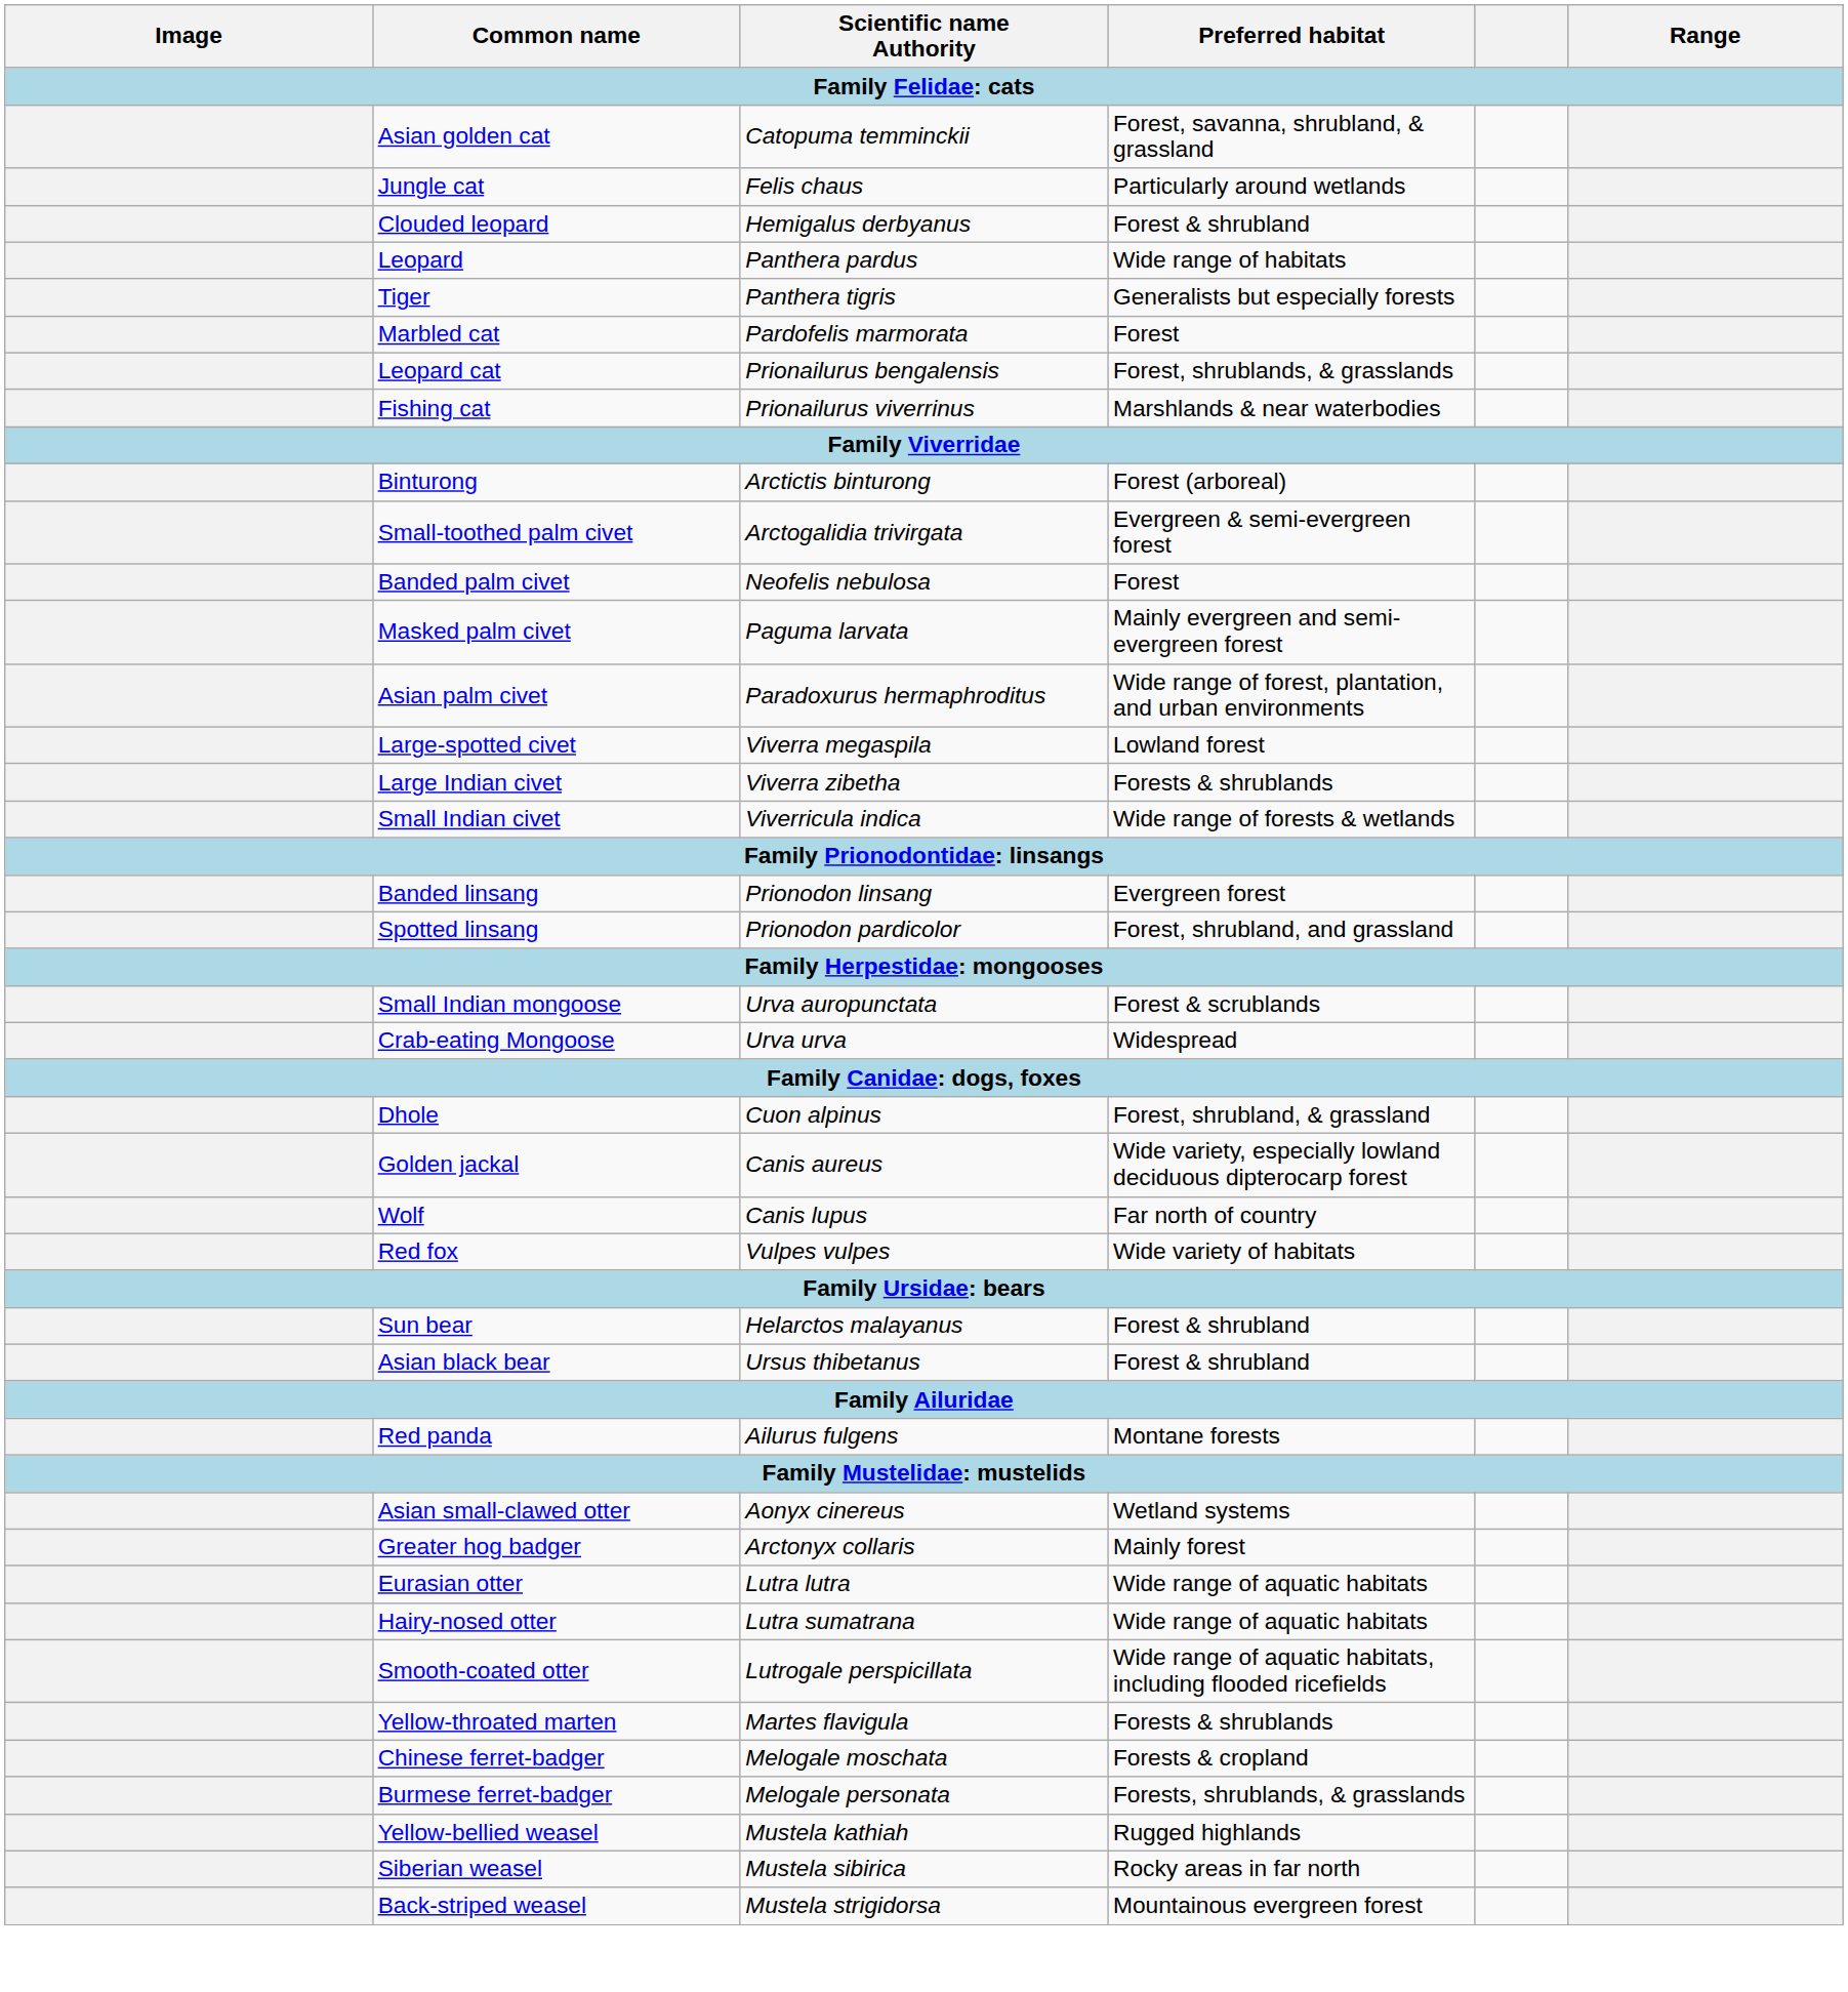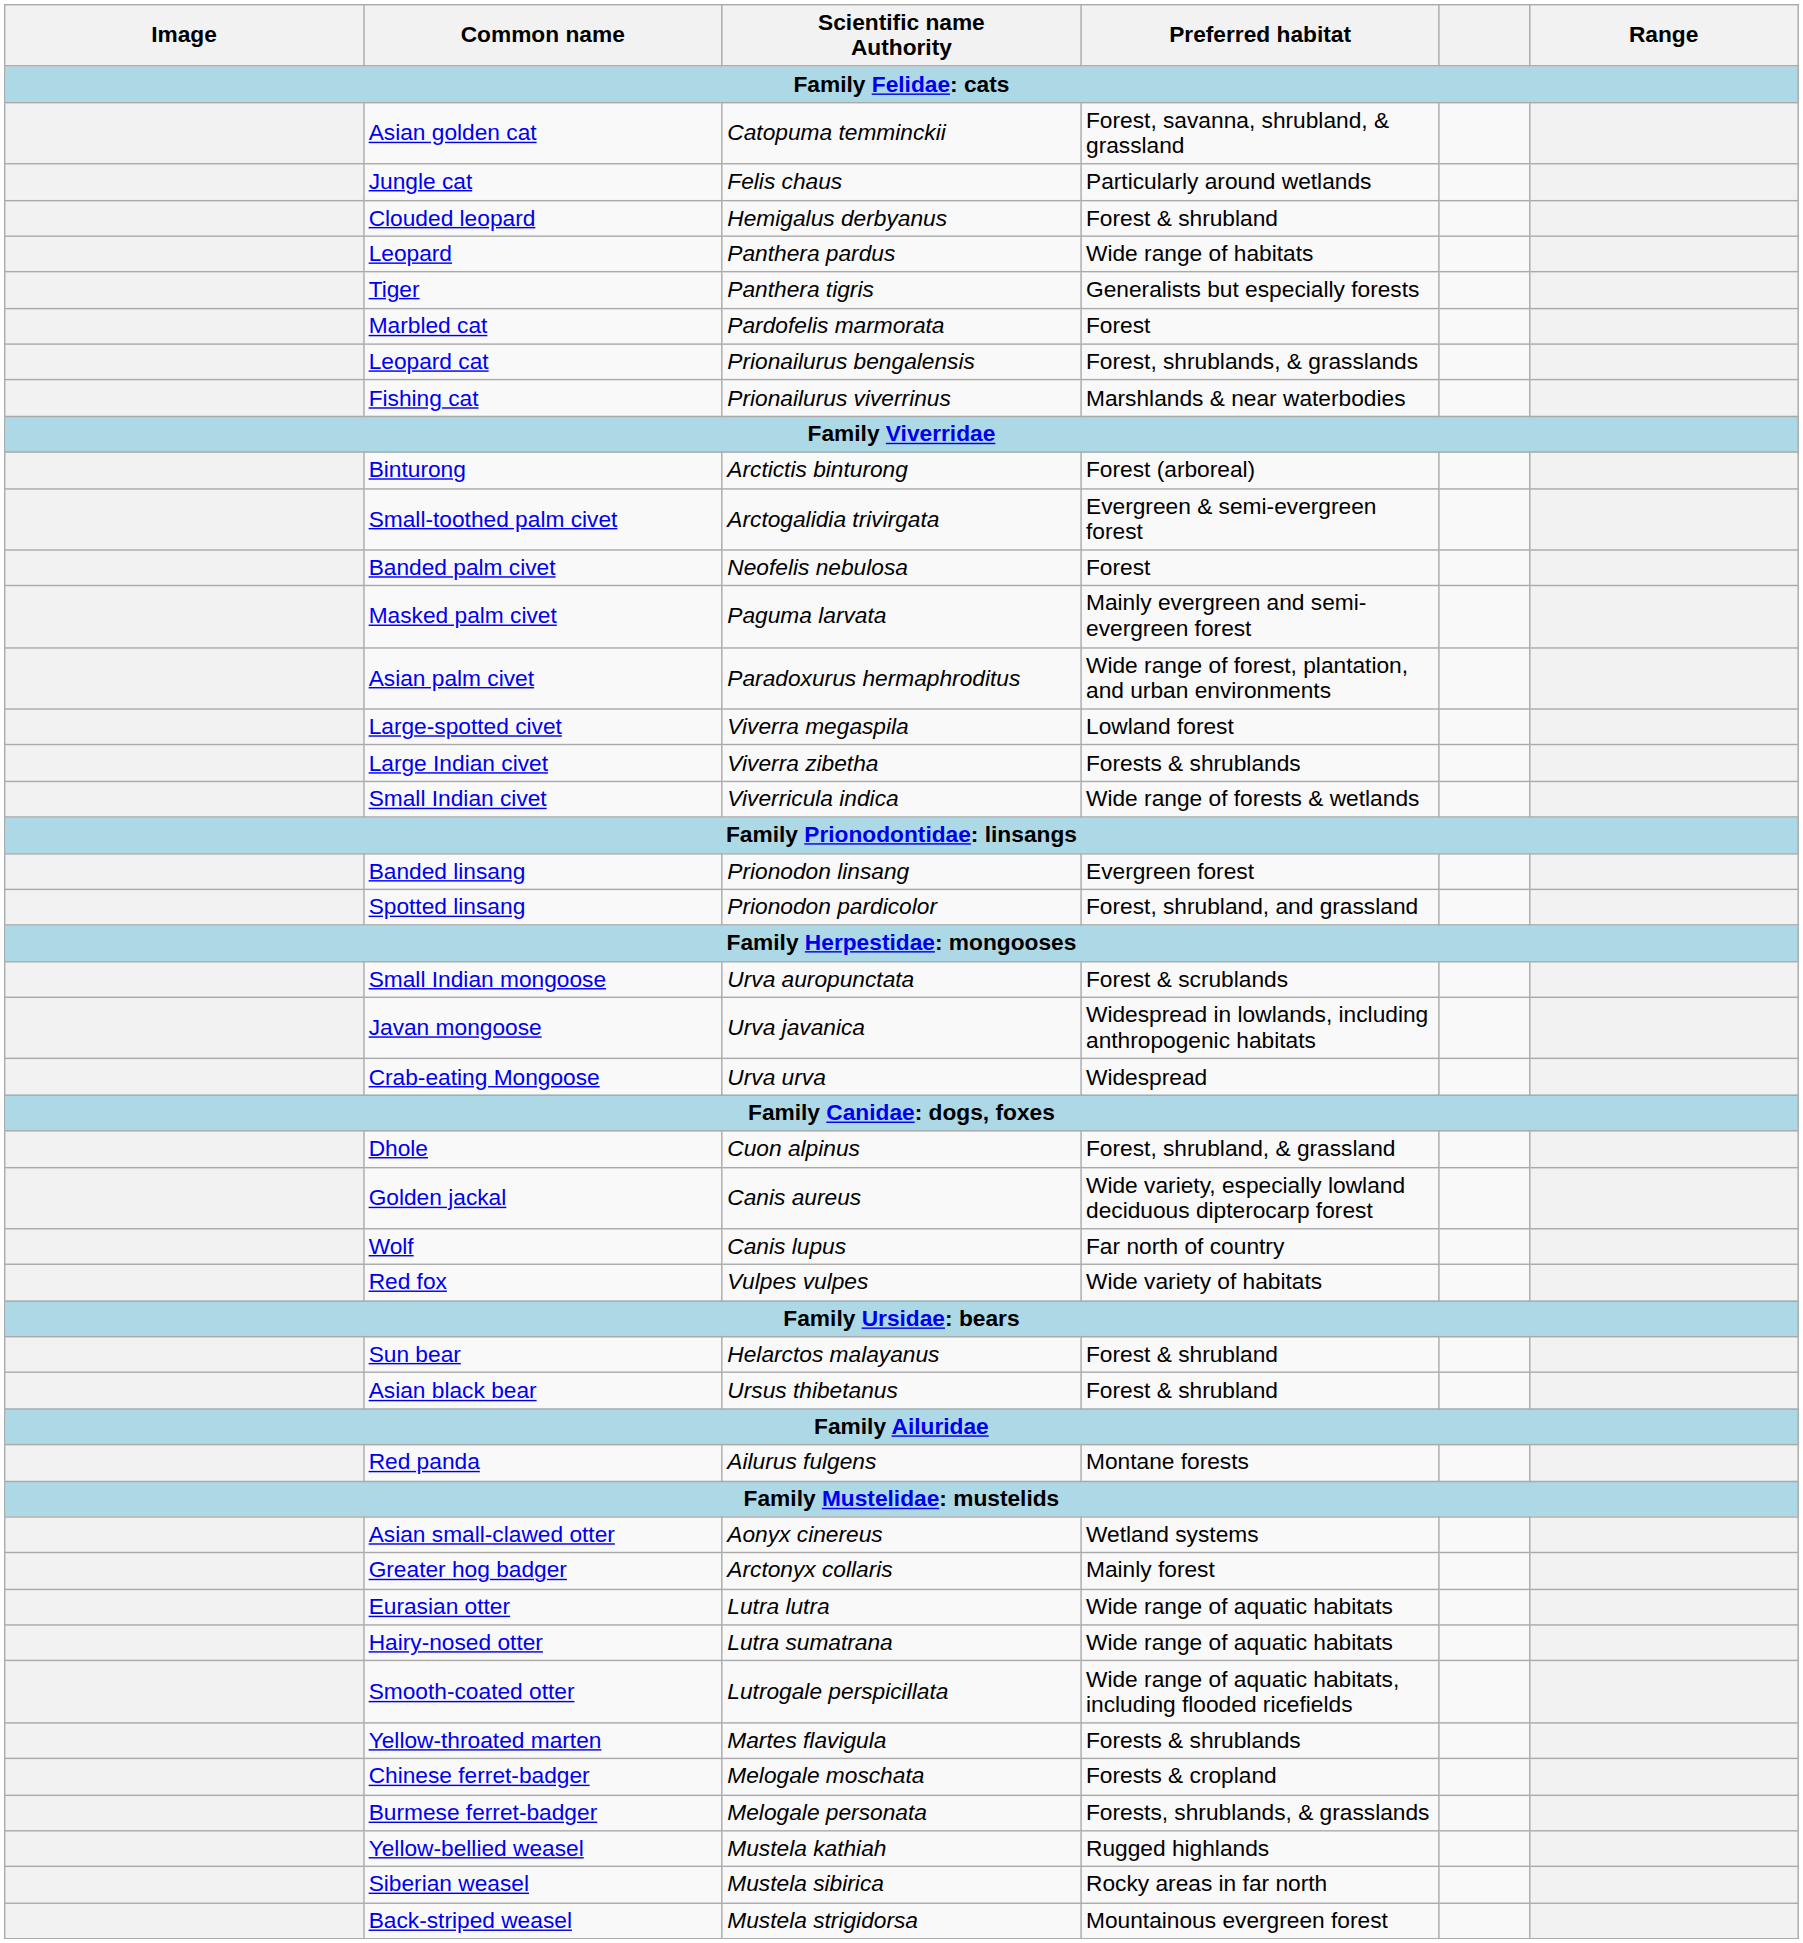 <table width=100% class="wikitable unsortable plainrowheaders">
 <tr>
 <th width="20%" style="text-align: center;">Image</th>
 <th width="20%">Common name</th>
 <th width="20%">Scientific name<br>Authority</th>
 <th width="20%">Preferred habitat</th>
 <th width="5%"></th>
 <th width="15%">Range</th>
 </tr>
 <tr>
 <td style="text-align:center;background:lightblue;" colspan=6><strong>Family <a href='#'>Felidae</a>: cats</strong></td>
 </tr>
 <tr>
 <th style="text-align: center;"></th>
 <td><a href='#'>Asian golden cat</a></td>
 <td><em>Catopuma temminckii</em><br></td>
 <td>Forest, savanna, shrubland, & grassland</td>
 <td><br></td>
 <th style="text-align: center;"></th>
 </tr>
 <tr>
 <th style="text-align: center;"></th>
 <td><a href='#'>Jungle cat</a></td>
 <td><em>Felis chaus</em><br></td>
 <td>Particularly around wetlands</td>
 <td><br></td>
 <th style="text-align: center;"></th>
 </tr>
 <tr>
 <th style="text-align: center;"></th>
 <td><a href='#'>Clouded leopard</a></td>
 <td><em>Hemigalus derbyanus</em><br></td>
 <td>Forest & shrubland</td>
 <td><br></td>
 <th style="text-align: center;"></th>
 </tr>
 <tr>
 <th style="text-align: center;"></th>
 <td><a href='#'>Leopard</a></td>
 <td><em>Panthera pardus</em><br></td>
 <td>Wide range of habitats</td>
 <td><br></td>
 <th style="text-align: center;"></th>
 </tr>
 <tr>
 <th style="text-align: center;"></th>
 <td><a href='#'>Tiger</a></td>
 <td><em>Panthera tigris</em><br></td>
 <td>Generalists but especially forests</td>
 <td><br></td>
 <th style="text-align: center;"></th>
 </tr>
 <tr>
 <th style="text-align: center;"></th>
 <td><a href='#'>Marbled cat</a></td>
 <td><em>Pardofelis marmorata</em><br></td>
 <td>Forest</td>
 <td><br></td>
 <th style="text-align: center;"></th>
 </tr>
 <tr>
 <th style="text-align: center;"></th>
 <td><a href='#'>Leopard cat</a></td>
 <td><em>Prionailurus bengalensis</em><br></td>
 <td>Forest, shrublands, & grasslands</td>
 <td><br></td>
 <th style="text-align: center;"></th>
 </tr>
 <tr>
 <th style="text-align: center;"></th>
 <td><a href='#'>Fishing cat</a></td>
 <td><em>Prionailurus viverrinus</em><br></td>
 <td>Marshlands & near waterbodies</td>
 <td><br></td>
 <th style="text-align: center;"></th>
 </tr>
 <tr>
 <td style="text-align:center;background:lightblue;" colspan=6><strong>Family <a href='#'>Viverridae</a></strong></td>
 </tr>
 <tr>
 <th style="text-align: center;"></th>
 <td><a href='#'>Binturong</a></td>
 <td><em>Arctictis binturong</em><br></td>
 <td>Forest (arboreal)</td>
 <td><br></td>
 <th style="text-align: center;"></th>
 </tr>
 <tr>
 <th style="text-align: center;"></th>
 <td><a href='#'>Small-toothed palm civet</a></td>
 <td><em>Arctogalidia trivirgata</em><br></td>
 <td>Evergreen & semi-evergreen forest</td>
 <td><br></td>
 <th style="text-align: center;"></th>
 </tr>
 <tr>
 <th style="text-align: center;"></th>
 <td><a href='#'>Banded palm civet</a></td>
 <td><em>Neofelis nebulosa</em><br></td>
 <td>Forest</td>
 <td><br></td>
 <th style="text-align: center;"></th>
 </tr>
 <tr>
 <th style="text-align: center;"></th>
 <td><a href='#'>Masked palm civet</a></td>
 <td><em>Paguma larvata</em><br></td>
 <td>Mainly evergreen and semi-evergreen forest</td>
 <td><br></td>
 <th style="text-align: center;"></th>
 </tr>
 <tr>
 <th style="text-align: center;"></th>
 <td><a href='#'>Asian palm civet</a></td>
 <td><em>Paradoxurus hermaphroditus</em><br></td>
 <td>Wide range of forest, plantation, and urban environments</td>
 <td><br></td>
 <th style="text-align: center;"></th>
 </tr>
 <tr>
 <th style="text-align: center;"></th>
 <td><a href='#'>Large-spotted civet</a></td>
 <td><em>Viverra megaspila</em><br></td>
 <td>Lowland forest</td>
 <td><br></td>
 <th style="text-align: center;"></th>
 </tr>
 <tr>
 <th style="text-align: center;"></th>
 <td><a href='#'>Large Indian civet</a></td>
 <td><em>Viverra zibetha</em><br></td>
 <td>Forests & shrublands</td>
 <td><br></td>
 <th style="text-align: center;"></th>
 </tr>
 <tr>
 <th style="text-align: center;"></th>
 <td><a href='#'>Small Indian civet</a></td>
 <td><em>Viverricula indica</em><br></td>
 <td>Wide range of forests & wetlands</td>
 <td><br></td>
 <th style="text-align: center;"></th>
 </tr>
 <tr>
 <td style="text-align:center;background:lightblue;" colspan=6><strong>Family <a href='#'>Prionodontidae</a>: linsangs</strong></td>
 </tr>
 <tr>
 <th style="text-align: center;"></th>
 <td><a href='#'>Banded linsang</a></td>
 <td><em>Prionodon linsang</em><br></td>
 <td>Evergreen forest</td>
 <td><br></td>
 <th style="text-align: center;"></th>
 </tr>
 <tr>
 <th style="text-align: center;"></th>
 <td><a href='#'>Spotted linsang</a></td>
 <td><em>Prionodon pardicolor</em><br></td>
 <td>Forest, shrubland, and grassland</td>
 <td><br></td>
 <th style="text-align: center;"></th>
 </tr>
 <tr>
 <td style="text-align:center;background:lightblue;" colspan=6><strong>Family <a href='#'>Herpestidae</a>: mongooses</strong></td>
 </tr>
 <tr>
 <th style="text-align: center;"></th>
 <td><a href='#'>Small Indian mongoose</a></td>
 <td><em>Urva auropunctata</em><br></td>
 <td>Forest & scrublands</td>
 <td><br></td>
 <th style="text-align: center;"></th>
 </tr>
 <tr>
 <th style="text-align: center;"></th>
+<td><a href='#'>Javan mongoose</a></td>
+<td><em>Urva javanica</em><br></td>
+<td>Widespread in lowlands, including anthropogenic habitats</td>
+<td><br></td>
+<th style="text-align: center;"></th>
+</tr>
+<tr>
+<th style="text-align: center;"></th>
 <td><a href='#'>Crab-eating Mongoose</a></td>
 <td><em>Urva urva</em><br></td>
 <td>Widespread</td>
 <td><br></td>
 <th style="text-align: center;"></th>
 </tr>
 <tr>
 <td style="text-align:center;background:lightblue;" colspan=6><strong>Family <a href='#'>Canidae</a>: dogs, foxes</strong></td>
 </tr>
 <tr>
 <th style="text-align: center;"></th>
 <td><a href='#'>Dhole</a></td>
 <td><em>Cuon alpinus</em><br></td>
 <td>Forest, shrubland, & grassland</td>
 <td><br></td>
 <th style="text-align: center;"></th>
 </tr>
 <tr>
 <th style="text-align: center;"></th>
 <td><a href='#'>Golden jackal</a></td>
 <td><em>Canis aureus</em><br></td>
 <td>Wide variety, especially lowland deciduous dipterocarp forest</td>
 <td><br></td>
 <th style="text-align: center;"></th>
 </tr>
 <tr>
 <th style="text-align: center;"></th>
 <td><a href='#'>Wolf</a></td>
 <td><em>Canis lupus</em><br></td>
 <td>Far north of country</td>
 <td><br></td>
 <th style="text-align: center;"></th>
 </tr>
 <tr>
 <th style="text-align: center;"></th>
 <td><a href='#'>Red fox</a></td>
 <td><em>Vulpes vulpes</em><br></td>
 <td>Wide variety of habitats</td>
 <td><br></td>
 <th style="text-align: center;"></th>
 </tr>
 <tr>
 <td style="text-align:center;background:lightblue;" colspan=6><strong>Family <a href='#'>Ursidae</a>: bears</strong></td>
 </tr>
 <tr>
 <th style="text-align: center;"></th>
 <td><a href='#'>Sun bear</a></td>
 <td><em>Helarctos malayanus</em><br></td>
 <td>Forest & shrubland</td>
 <td><br></td>
 <th style="text-align: center;"></th>
 </tr>
 <tr>
 <th style="text-align: center;"></th>
 <td><a href='#'>Asian black bear</a></td>
 <td><em>Ursus thibetanus</em><br></td>
 <td>Forest & shrubland</td>
 <td><br></td>
 <th style="text-align: center;"></th>
 </tr>
 <tr>
 <td style="text-align:center;background:lightblue;" colspan=6><strong>Family <a href='#'>Ailuridae</a></strong></td>
 </tr>
 <tr>
 <th style="text-align: center;"></th>
 <td><a href='#'>Red panda</a></td>
 <td><em>Ailurus fulgens</em><br></td>
 <td>Montane forests</td>
 <td><br></td>
 <th style="text-align: center;"></th>
 </tr>
 <tr>
 <td style="text-align:center;background:lightblue;" colspan=6><strong>Family <a href='#'>Mustelidae</a>: mustelids</strong></td>
 </tr>
 <tr>
 <th style="text-align: center;"></th>
 <td><a href='#'>Asian small-clawed otter</a></td>
 <td><em>Aonyx cinereus</em><br></td>
 <td>Wetland systems</td>
 <td><br></td>
 <th style="text-align: center;"></th>
 </tr>
 <tr>
 <th style="text-align: center;"></th>
 <td><a href='#'>Greater hog badger</a></td>
 <td><em>Arctonyx collaris</em><br></td>
 <td>Mainly forest</td>
 <td><br></td>
 <th style="text-align: center;"></th>
 </tr>
 <tr>
 <th style="text-align: center;"></th>
 <td><a href='#'>Eurasian otter</a></td>
 <td><em>Lutra lutra</em><br></td>
 <td>Wide range of aquatic habitats</td>
 <td><br></td>
 <th style="text-align: center;"></th>
 </tr>
 <tr>
 <th style="text-align: center;"></th>
 <td><a href='#'>Hairy-nosed otter</a></td>
 <td><em>Lutra sumatrana</em><br></td>
 <td>Wide range of aquatic habitats</td>
 <td><br></td>
 <th style="text-align: center;"></th>
 </tr>
 <tr>
 <th style="text-align: center;"></th>
 <td><a href='#'>Smooth-coated otter</a></td>
 <td><em>Lutrogale perspicillata</em><br></td>
 <td>Wide range of aquatic habitats, including flooded ricefields</td>
 <td><br></td>
 <th style="text-align: center;"></th>
 </tr>
 <tr>
 <th style="text-align: center;"></th>
 <td><a href='#'>Yellow-throated marten</a></td>
 <td><em>Martes flavigula</em><br></td>
 <td>Forests & shrublands</td>
 <td><br></td>
 <th style="text-align: center;"></th>
 </tr>
 <tr>
 <th style="text-align: center;"></th>
 <td><a href='#'>Chinese ferret-badger</a></td>
 <td><em>Melogale moschata</em><br></td>
 <td>Forests & cropland</td>
 <td><br></td>
 <th style="text-align: center;"></th>
 </tr>
 <tr>
 <th style="text-align: center;"></th>
 <td><a href='#'>Burmese ferret-badger</a></td>
 <td><em>Melogale personata</em><br></td>
 <td>Forests, shrublands, & grasslands</td>
 <td><br></td>
 <th style="text-align: center;"></th>
 </tr>
 <tr>
 <th style="text-align: center;"></th>
 <td><a href='#'>Yellow-bellied weasel</a></td>
 <td><em>Mustela kathiah</em><br></td>
 <td>Rugged highlands</td>
 <td><br></td>
 <th style="text-align: center;"></th>
 </tr>
 <tr>
 <th style="text-align: center;"></th>
 <td><a href='#'>Siberian weasel</a></td>
 <td><em>Mustela sibirica</em><br></td>
 <td>Rocky areas in far north</td>
 <td><br></td>
 <th style="text-align: center;"></th>
 </tr>
 <tr>
 <th style="text-align: center;"></th>
 <td><a href='#'>Back-striped weasel</a></td>
 <td><em>Mustela strigidorsa</em><br></td>
 <td>Mountainous evergreen forest</td>
 <td><br></td>
 <th style="text-align: center;"></th>
 </tr>
 <tr>
 </tr>
 </table>
